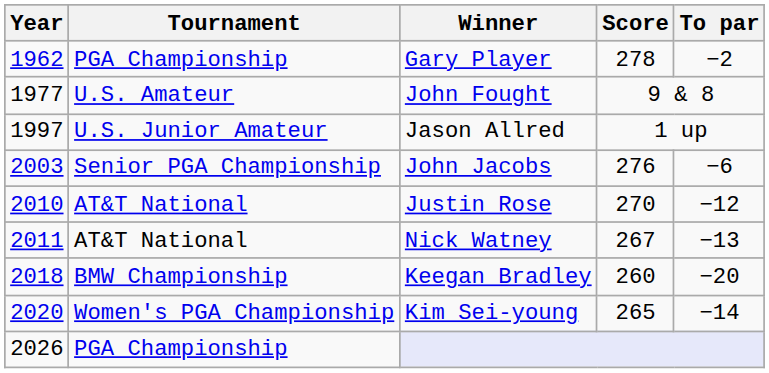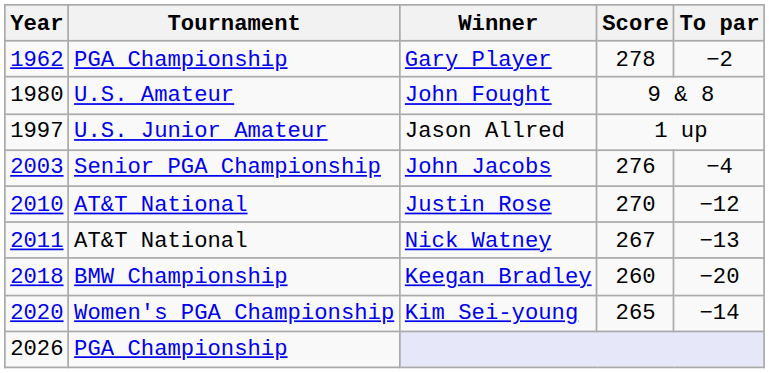 <table class="wikitable">
 <tr>
 <th>Year</th>
 <th>Tournament</th>
 <th>Winner</th>
 <th>Score</th>
 <th>To par</th>
 </tr>
 <tr>
 <td><a href='#'>1962</a></td>
 <td><a href='#'>PGA Championship</a></td>
 <td> <a href='#'>Gary Player</a></td>
 <td align=center>278</td>
 <td align=center>−2</td>
 </tr>
 <tr>
-<td>1977</td>
+<td>1980</td>
 <td><a href='#'>U.S. Amateur</a></td>
 <td> <a href='#'>John Fought</a></td>
 <td colspan=2 align=center>9 & 8</td>
 </tr>
 <tr>
 <td>1997</td>
 <td><a href='#'>U.S. Junior Amateur</a></td>
 <td> Jason Allred</td>
 <td align=center colspan=2>1 up</td>
 </tr>
 <tr>
 <td><a href='#'>2003</a></td>
 <td><a href='#'>Senior PGA Championship</a></td>
 <td> <a href='#'>John Jacobs</a></td>
 <td align=center>276</td>
-<td align=center>−6</td>
+<td align=center>−4</td>
 </tr>
 <tr>
 <td><a href='#'>2010</a></td>
 <td><a href='#'>AT&T National</a></td>
 <td> <a href='#'>Justin Rose</a></td>
 <td align=center>270</td>
 <td align=center>−12</td>
 </tr>
 <tr>
 <td><a href='#'>2011</a></td>
 <td>AT&T National</td>
 <td> <a href='#'>Nick Watney</a></td>
 <td align=center>267</td>
 <td align=center>−13</td>
 </tr>
 <tr>
 <td><a href='#'>2018</a></td>
 <td><a href='#'>BMW Championship</a></td>
 <td> <a href='#'>Keegan Bradley</a></td>
 <td align=center>260</td>
 <td align=center>−20</td>
 </tr>
 <tr>
 <td><a href='#'>2020</a></td>
 <td><a href='#'>Women's PGA Championship</a></td>
 <td> <a href='#'>Kim Sei-young</a></td>
 <td align=center>265</td>
 <td align=center>−14</td>
 </tr>
 <tr>
 <td>2026</td>
 <td><a href='#'>PGA Championship</a></td>
 <td colspan=3 style="background:#E6E8FA;"></td>
 </tr>
 </table>
